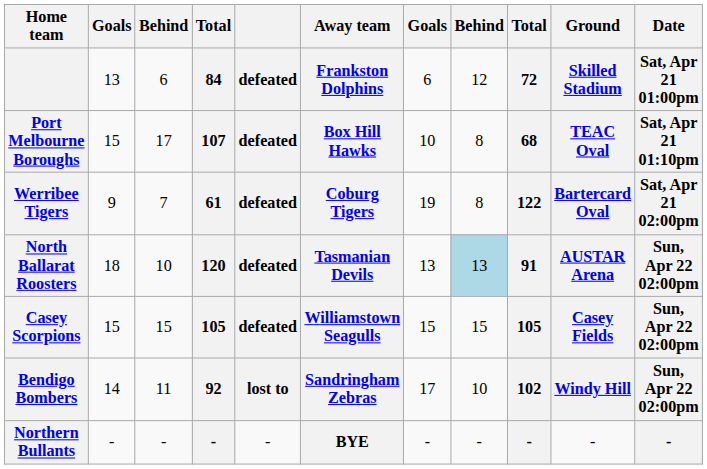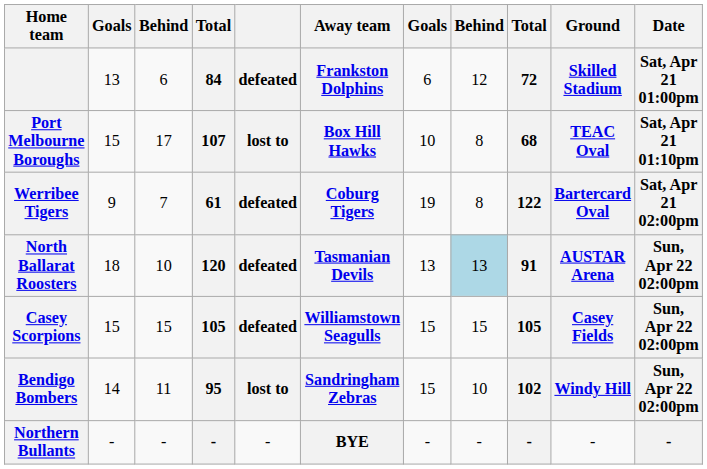 <table class="wikitable">
 <tr>
 <th align=center>Home team</th>
 <th align=center>Goals</th>
 <th align=center>Behind</th>
 <th align=center>Total</th>
 <th align=center></th>
 <th align=center>Away team</th>
 <th align=center>Goals</th>
 <th align=center>Behind</th>
 <th align=center>Total</th>
 <th align=center>Ground</th>
 <th align=center>Date</th>
 </tr>
 <tr>
 <th align=center></th>
 <td align=center>13</td>
 <td align=center>6</td>
 <th align=center>84</th>
 <th align=center>defeated</th>
 <th align=center><a href='#'>Frankston Dolphins</a></th>
 <td align=center>6</td>
 <td align=center>12</td>
 <th align=center>72</th>
 <th align=center><a href='#'>Skilled Stadium</a></th>
 <th align=center>Sat, Apr 21 01:00pm</th>
 </tr>
 <tr>
 <th align=center><a href='#'>Port Melbourne Boroughs</a></th>
 <td align=center>15</td>
 <td align=center>17</td>
 <th align=center>107</th>
-<th align=center>defeated</th>
+<th align=center>lost to</th>
 <th align=center><a href='#'>Box Hill Hawks</a></th>
 <td align=center>10</td>
 <td align=center>8</td>
 <th align=center>68</th>
 <th align=center><a href='#'>TEAC Oval</a></th>
 <th align=center>Sat, Apr 21 01:10pm</th>
 </tr>
 <tr>
 <th align=center><a href='#'>Werribee Tigers</a></th>
 <td align=center>9</td>
 <td align=center>7</td>
 <th align=center>61</th>
 <th align=center>defeated</th>
 <th align=center><a href='#'>Coburg Tigers</a></th>
 <td align=center>19</td>
 <td align=center>8</td>
 <th align=center>122</th>
 <th align=center><a href='#'>Bartercard Oval</a></th>
 <th align=center>Sat, Apr 21 02:00pm</th>
 </tr>
 <tr>
 <th align=center><a href='#'>North Ballarat Roosters</a></th>
 <td align=center>18</td>
 <td align=center>10</td>
 <th align=center>120</th>
 <th align=center>defeated</th>
 <th align=center><a href='#'>Tasmanian Devils</a></th>
 <td align=center>13</td>
 <td align=center style="background: lightblue;">13</td>
 <th align=center>91</th>
 <th align=center><a href='#'>AUSTAR Arena</a></th>
 <th align=center>Sun, Apr 22 02:00pm</th>
 </tr>
 <tr>
 <th align=center><a href='#'>Casey Scorpions</a></th>
 <td align=center>15</td>
 <td align=center>15</td>
 <th align=center>105</th>
 <th align=center>defeated</th>
 <th align=center><a href='#'>Williamstown Seagulls</a></th>
 <td align=center>15</td>
 <td align=center>15</td>
 <th align=center>105</th>
 <th align=center><a href='#'>Casey Fields</a></th>
 <th align=center>Sun, Apr 22 02:00pm</th>
 </tr>
 <tr>
 <th align=center><a href='#'>Bendigo Bombers</a></th>
 <td align=center>14</td>
 <td align=center>11</td>
-<th align=center>92</th>
+<th align=center>95</th>
 <th align=center>lost to</th>
 <th align=center><a href='#'>Sandringham Zebras</a></th>
-<td align=center>17</td>
+<td align=center>15</td>
 <td align=center>10</td>
 <th align=center>102</th>
 <th align=center><a href='#'>Windy Hill</a></th>
 <th align=center>Sun, Apr 22 02:00pm</th>
 </tr>
 <tr>
 <th align=center><a href='#'>Northern Bullants</a></th>
 <td align=center>-</td>
 <td align=center>-</td>
 <th align=center>-</th>
 <td align=center>-</td>
 <th align=center>BYE</th>
 <td align=center>-</td>
 <td align=center>-</td>
 <th align=center>-</th>
 <td align=center>-</td>
 <th align=center>-</th>
 </tr>
 </table>
